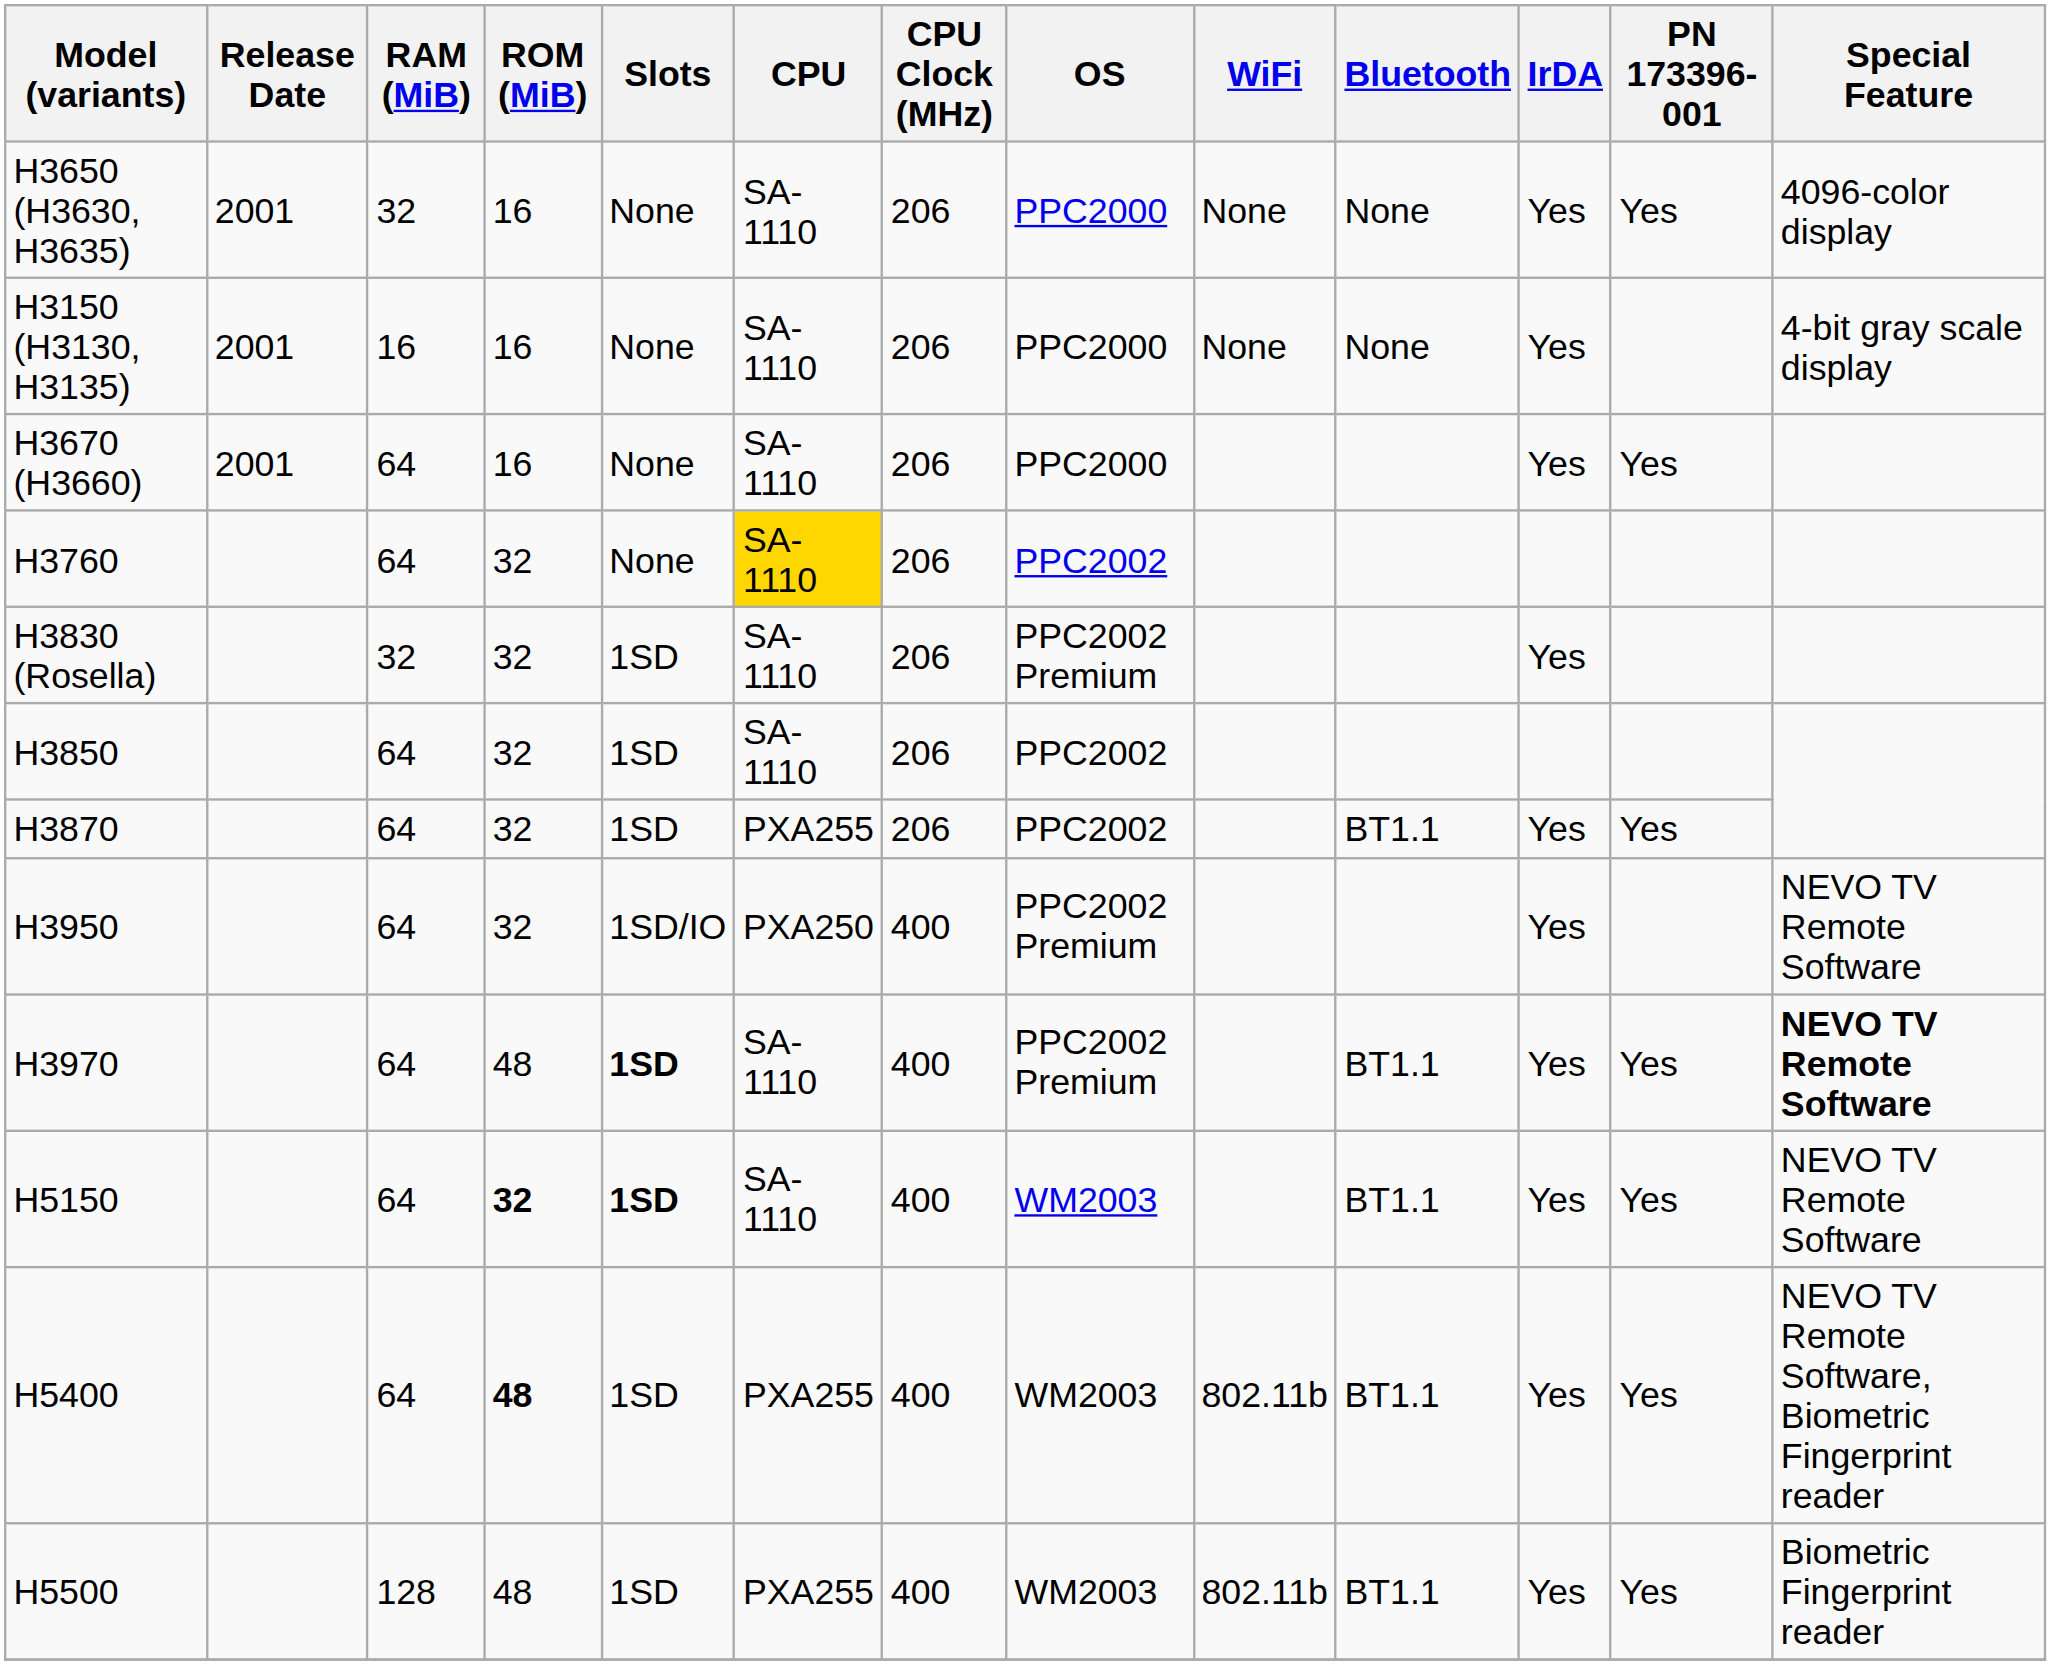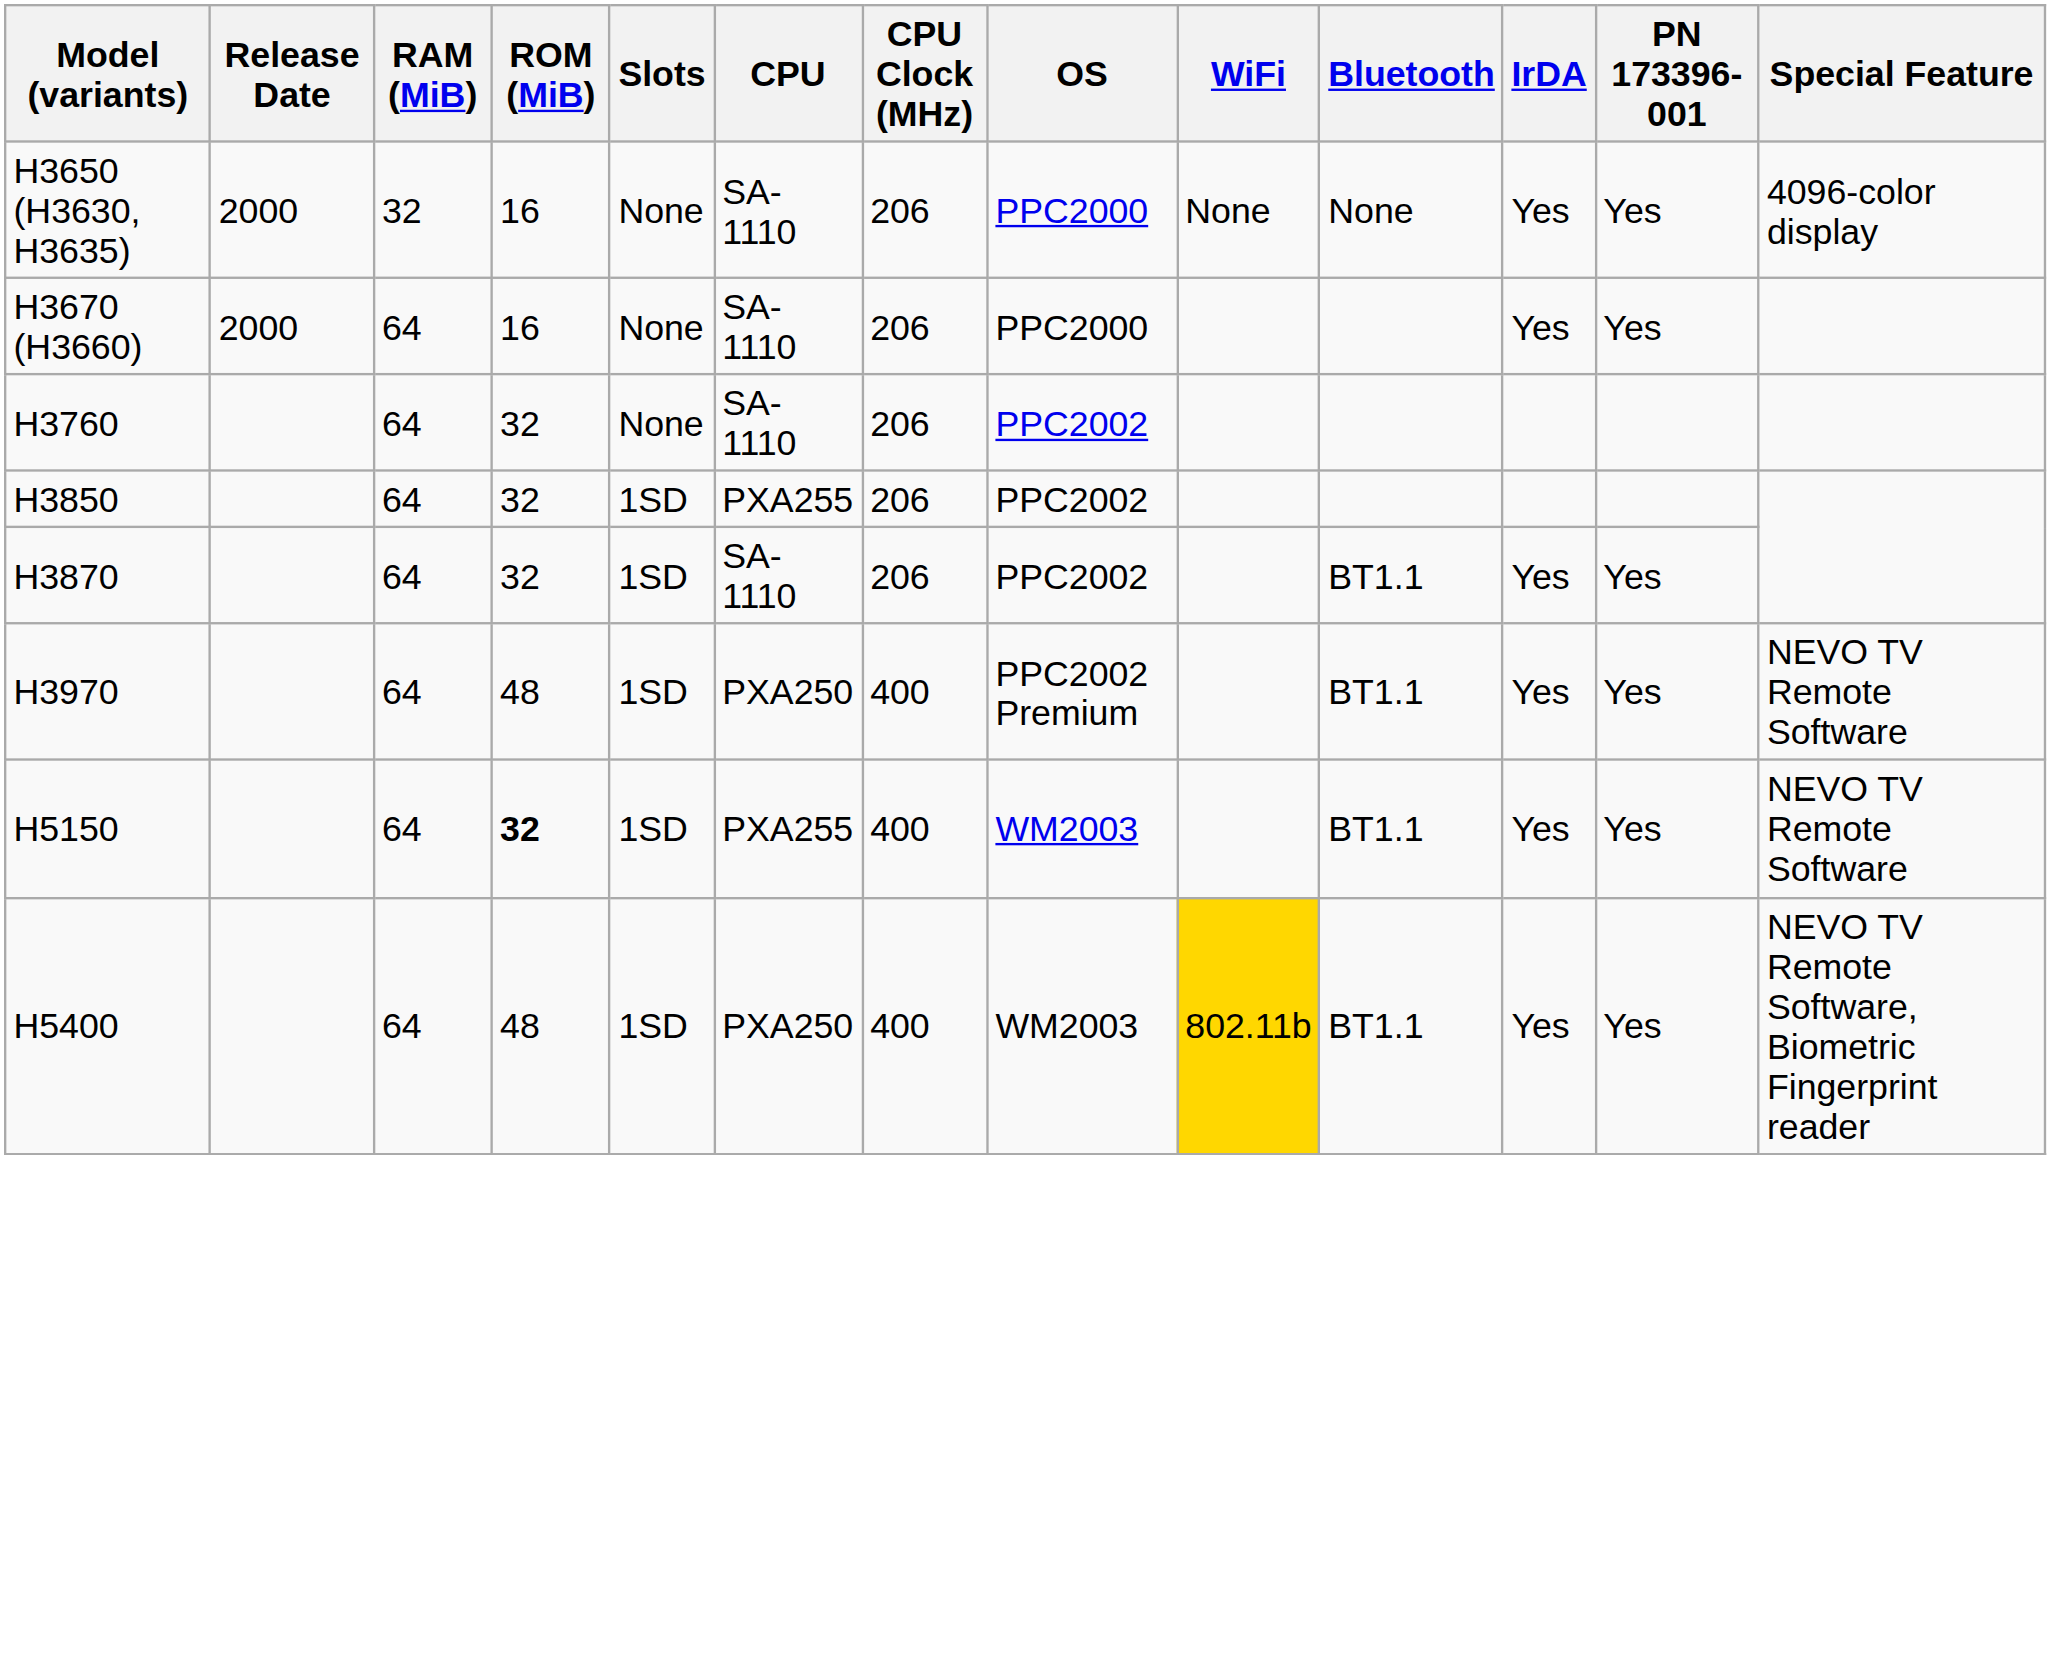 <table class="wikitable sortable" style="font-size:95%;" border=1>
 <tr>
 <th>Model (variants)</th>
 <th>Release Date</th>
 <th>RAM (<a href='#'>MiB</a>)</th>
 <th>ROM (<a href='#'>MiB</a>)</th>
 <th>Slots</th>
 <th>CPU</th>
 <th>CPU Clock<br>(MHz)</th>
 <th>OS</th>
 <th><a href='#'>WiFi</a></th>
 <th><a href='#'>Bluetooth</a></th>
 <th><a href='#'>IrDA</a></th>
 <th>PN 173396-001</th>
 <th>Special Feature</th>
 </tr>
 <tr>
 <td>H3650 (H3630, H3635)</td>
-<td>2001</td>
+<td>2000</td>
 <td>32</td>
 <td>16</td>
 <td>None</td>
 <td>SA-1110</td>
 <td>206</td>
 <td><a href='#'>PPC2000</a></td>
 <td>None</td>
 <td>None</td>
 <td>Yes</td>
 <td>Yes</td>
 <td>4096-color display </td>
 </tr>
 <tr>
-<td>H3150 (H3130, H3135)</td>
-<td>2001</td>
-<td>16</td>
-<td>16</td>
-<td>None</td>
-<td>SA-1110</td>
-<td>206</td>
-<td>PPC2000</td>
-<td>None</td>
-<td>None</td>
-<td>Yes</td>
-<td></td>
-<td>4-bit gray scale display</td>
-</tr>
-<tr>
 <td>H3670 (H3660)</td>
-<td>2001</td>
+<td>2000</td>
 <td>64</td>
 <td>16</td>
 <td>None</td>
 <td>SA-1110</td>
 <td>206</td>
 <td>PPC2000</td>
 <td></td>
 <td></td>
 <td>Yes</td>
 <td>Yes</td>
 <td></td>
 </tr>
 <tr>
 <td>H3760</td>
 <td></td>
 <td>64</td>
 <td>32</td>
 <td>None</td>
-<td style="background: gold;">SA-1110</td>
+<td>SA-1110</td>
 <td>206</td>
 <td><a href='#'>PPC2002</a></td>
 <td></td>
 <td></td>
 <td></td>
 <td></td>
 <td></td>
 </tr>
 <tr>
-<td>H3830 (Rosella)</td>
-<td></td>
-<td>32</td>
-<td>32</td>
-<td>1SD</td>
-<td>SA-1110</td>
-<td>206</td>
-<td>PPC2002 Premium</td>
-<td></td>
-<td></td>
-<td>Yes</td>
-<td></td>
-<td></td>
-</tr>
-<tr>
 <td>H3850</td>
 <td></td>
 <td>64</td>
 <td>32</td>
 <td>1SD</td>
-<td>SA-1110</td>
+<td>PXA255</td>
 <td>206</td>
 <td>PPC2002</td>
 <td></td>
 <td></td>
 <td></td>
 <td></td>
 </tr>
 <tr>
 <td>H3870</td>
 <td></td>
 <td>64</td>
 <td>32</td>
 <td>1SD</td>
-<td>PXA255</td>
+<td>SA-1110</td>
 <td>206</td>
 <td>PPC2002</td>
 <td></td>
 <td>BT1.1</td>
 <td>Yes</td>
 <td>Yes</td>
 </tr>
 <tr>
-<td>H3950</td>
-<td></td>
-<td>64</td>
-<td>32</td>
-<td>1SD/IO</td>
-<td>PXA250</td>
-<td>400</td>
-<td>PPC2002 Premium</td>
-<td></td>
-<td></td>
-<td>Yes</td>
-<td></td>
-<td>NEVO TV Remote Software</td>
-</tr>
-<tr>
 <td>H3970</td>
 <td></td>
 <td>64</td>
 <td>48</td>
-<td><strong>1SD</strong></td>
-<td>SA-1110</td>
+<td>1SD</td>
+<td>PXA250</td>
 <td>400</td>
 <td>PPC2002 Premium</td>
 <td></td>
 <td>BT1.1</td>
 <td>Yes</td>
 <td>Yes</td>
-<td><strong>NEVO TV Remote Software</strong></td>
+<td>NEVO TV Remote Software</td>
 </tr>
 <tr>
 <td>H5150</td>
 <td></td>
 <td>64</td>
 <td><strong>32</strong></td>
-<td><strong>1SD</strong></td>
-<td>SA-1110</td>
+<td>1SD</td>
+<td>PXA255</td>
 <td>400</td>
 <td><a href='#'>WM2003</a></td>
 <td></td>
 <td>BT1.1</td>
 <td>Yes</td>
 <td>Yes</td>
 <td>NEVO TV Remote Software</td>
 </tr>
 <tr>
 <td>H5400</td>
 <td></td>
 <td>64</td>
-<td><strong>48</strong></td>
+<td>48</td>
 <td>1SD</td>
-<td>PXA255</td>
+<td>PXA250</td>
 <td>400</td>
 <td>WM2003</td>
-<td>802.11b</td>
+<td style="background: gold;">802.11b</td>
 <td>BT1.1</td>
 <td>Yes</td>
 <td>Yes</td>
 <td>NEVO TV Remote Software, Biometric Fingerprint reader</td>
 </tr>
 <tr>
-<td>H5500</td>
-<td></td>
-<td>128</td>
-<td>48</td>
-<td>1SD</td>
-<td>PXA255</td>
-<td>400</td>
-<td>WM2003</td>
-<td>802.11b</td>
-<td>BT1.1</td>
-<td>Yes</td>
-<td>Yes</td>
-<td>Biometric Fingerprint reader</td>
-</tr>
-<tr>
 </tr>
 </table>
